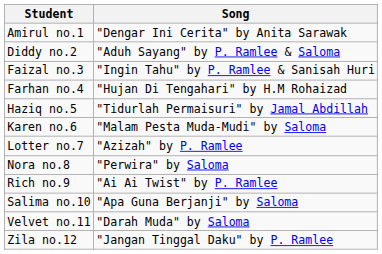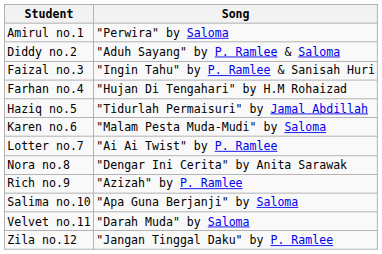 <table class="wikitable">
 <tr>
 <th>Student</th>
 <th>Song</th>
 </tr>
 <tr>
 <td>Amirul no.1</td>
-<td>"Dengar Ini Cerita" by Anita Sarawak</td>
+<td>"Perwira" by <a href='#'>Saloma</a></td>
 </tr>
 <tr>
 <td>Diddy no.2</td>
 <td>"Aduh Sayang" by <a href='#'>P. Ramlee</a> & <a href='#'>Saloma</a></td>
 </tr>
 <tr>
 <td>Faizal no.3</td>
 <td>"Ingin Tahu" by <a href='#'>P. Ramlee</a> & Sanisah Huri</td>
 </tr>
 <tr>
 <td>Farhan no.4</td>
 <td>"Hujan Di Tengahari" by H.M Rohaizad</td>
 </tr>
 <tr>
 <td>Haziq no.5</td>
 <td>"Tidurlah Permaisuri" by <a href='#'>Jamal Abdillah</a></td>
 </tr>
 <tr>
 <td>Karen no.6</td>
 <td>"Malam Pesta Muda-Mudi" by <a href='#'>Saloma</a></td>
 </tr>
 <tr>
 <td>Lotter no.7</td>
-<td>"Azizah" by <a href='#'>P. Ramlee</a></td>
+<td>"Ai Ai Twist" by <a href='#'>P. Ramlee</a></td>
 </tr>
 <tr>
 <td>Nora no.8</td>
-<td>"Perwira" by <a href='#'>Saloma</a></td>
+<td>"Dengar Ini Cerita" by Anita Sarawak</td>
 </tr>
 <tr>
 <td>Rich no.9</td>
-<td>"Ai Ai Twist" by <a href='#'>P. Ramlee</a></td>
+<td>"Azizah" by <a href='#'>P. Ramlee</a></td>
 </tr>
 <tr>
 <td>Salima no.10</td>
 <td>"Apa Guna Berjanji" by <a href='#'>Saloma</a></td>
 </tr>
 <tr>
 <td>Velvet no.11</td>
 <td>"Darah Muda" by <a href='#'>Saloma</a></td>
 </tr>
 <tr>
 <td>Zila no.12</td>
 <td>"Jangan Tinggal Daku" by <a href='#'>P. Ramlee</a></td>
 </tr>
 </table>
